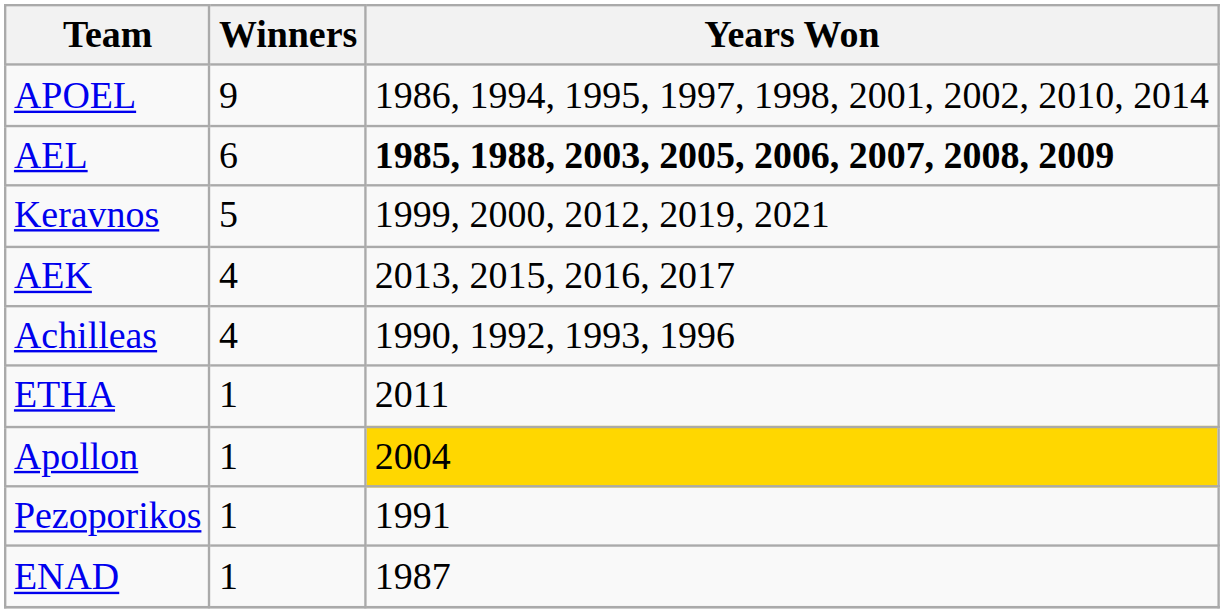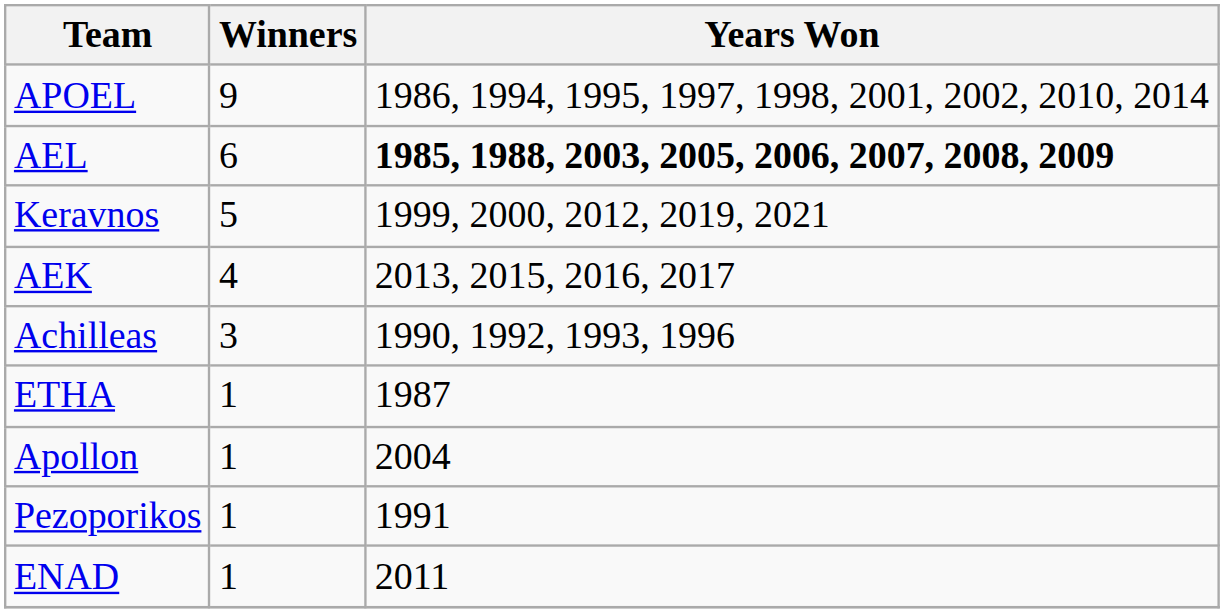 <table class="wikitable">
 <tr>
 <th>Team</th>
 <th>Winners</th>
 <th>Years Won</th>
 </tr>
 <tr>
 <td><a href='#'>APOEL</a></td>
 <td>9</td>
 <td>1986, 1994, 1995, 1997, 1998, 2001, 2002, 2010, 2014</td>
 </tr>
 <tr>
 <td><a href='#'>AEL</a></td>
 <td>6</td>
 <td><strong>1985, 1988, 2003, 2005, 2006, 2007, 2008, 2009</strong></td>
 </tr>
 <tr>
 <td><a href='#'>Keravnos</a></td>
 <td>5</td>
 <td>1999, 2000, 2012, 2019, 2021</td>
 </tr>
 <tr>
 <td><a href='#'>AEK</a></td>
 <td>4</td>
 <td>2013, 2015, 2016, 2017</td>
 </tr>
 <tr>
 <td><a href='#'>Achilleas</a></td>
-<td>4</td>
+<td>3</td>
 <td>1990, 1992, 1993, 1996</td>
 </tr>
 <tr>
 <td><a href='#'>ETHA</a></td>
 <td>1</td>
-<td>2011</td>
+<td>1987</td>
 </tr>
 <tr>
 <td><a href='#'>Apollon</a></td>
 <td>1</td>
-<td style="background: gold;">2004</td>
+<td>2004</td>
 </tr>
 <tr>
 <td><a href='#'>Pezoporikos</a></td>
 <td>1</td>
 <td>1991</td>
 </tr>
 <tr>
 <td><a href='#'>ENAD</a></td>
 <td>1</td>
-<td>1987</td>
+<td>2011</td>
 </tr>
 <tr>
 </tr>
 </table>
